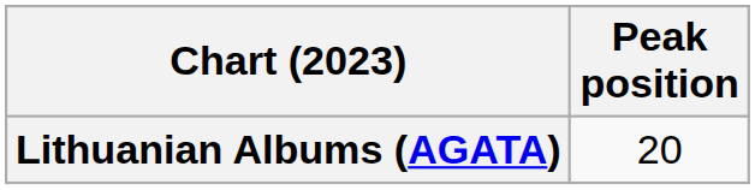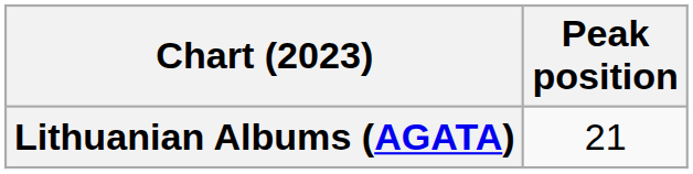 <table class="wikitable plainrowheaders" style="text-align:center">
 <tr>
 <th>Chart (2023)</th>
 <th>Peak<br>position</th>
 </tr>
 <tr>
 <th scope="row">Lithuanian Albums (<a href='#'>AGATA</a>)</th>
-<td>20</td>
+<td>21</td>
 </tr>
 </table>
